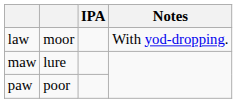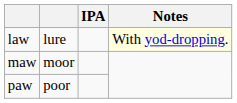 <table class="wikitable sortable mw-collapsible mw-collapsed">
 <tr>
 <th></th>
 <th></th>
 <th>IPA</th>
 <th>Notes</th>
 </tr>
 <tr>
 <td>law</td>
-<td>moor</td>
+<td>lure</td>
 <td></td>
-<td>With <a href='#'>yod-dropping</a>.</td>
+<td style="background: lightyellow;">With <a href='#'>yod-dropping</a>.</td>
 </tr>
 <tr>
 <td>maw</td>
-<td>lure</td>
+<td>moor</td>
 <td></td>
 </tr>
 <tr>
 <td>paw</td>
 <td>poor</td>
 <td></td>
 </tr>
 </table>
